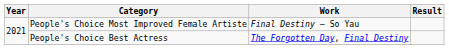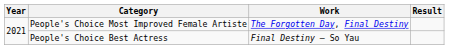 <table class="wikitable sortable">
 <tr>
 <th>Year</th>
 <th>Category</th>
 <th>Work</th>
 <th>Result</th>
 </tr>
 <tr>
 <td rowspan=2>2021</td>
 <td>People's Choice Most Improved Female Artiste</td>
-<td><em>Final Destiny</em> — So Yau</td>
+<td><em><a href='#'>The Forgotten Day</a></em>, <em><a href='#'>Final Destiny</a></em></td>
 <td></td>
 </tr>
 <tr>
 <td>People's Choice Best Actress</td>
-<td><em><a href='#'>The Forgotten Day</a></em>, <em><a href='#'>Final Destiny</a></em></td>
+<td><em>Final Destiny</em> — So Yau</td>
 <td></td>
 </tr>
 </table>
